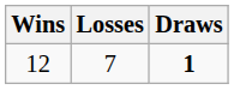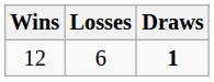 <table class="wikitable">
 <tr>
 <th>Wins</th>
 <th>Losses</th>
 <th>Draws</th>
 </tr>
 <tr>
 <td align="center">12</td>
-<td align="center">7</td>
+<td align="center">6</td>
 <td align="center"><strong>1</strong></td>
 </tr>
 </table>
